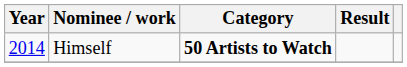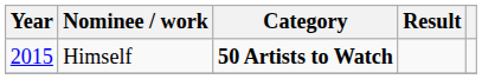 <table class="wikitable">
 <tr>
 <th>Year</th>
 <th>Nominee / work</th>
 <th>Category</th>
 <th>Result</th>
 <th></th>
 </tr>
 <tr>
-<td><a href='#'>2014</a></td>
+<td><a href='#'>2015</a></td>
 <td>Himself</td>
 <td><strong>50 Artists to Watch</strong></td>
 <td></td>
 <td></td>
 </tr>
 <tr>
 </tr>
 </table>
